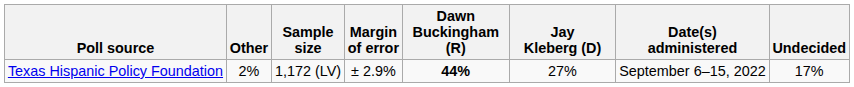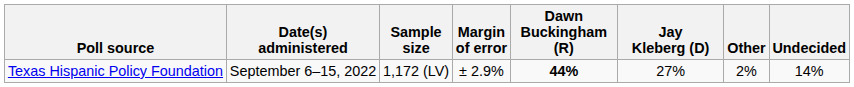 <table class="wikitable" style="font-size:90%;text-align:center;">
 <tr valign=bottom>
 <th>Poll source</th>
-<th>Other</th>
+<th>Date(s)<br>administered</th>
 <th>Sample<br>size</th>
 <th>Margin<br>of error</th>
 <th style="width:100px;">Dawn<br>Buckingham (R)</th>
 <th style="width:100px;">Jay<br>Kleberg (D)</th>
-<th>Date(s)<br>administered</th>
+<th>Other</th>
 <th>Undecided</th>
 </tr>
 <tr>
 <td style="text-align:left;"><a href='#'>Texas Hispanic Policy Foundation</a></td>
-<td>2%</td>
+<td>September 6–15, 2022</td>
 <td>1,172 (LV)</td>
 <td>± 2.9%</td>
 <td><strong>44%</strong></td>
 <td>27%</td>
-<td>September 6–15, 2022</td>
-<td>17%</td>
+<td>2%</td>
+<td>14%</td>
 </tr>
 </table>
